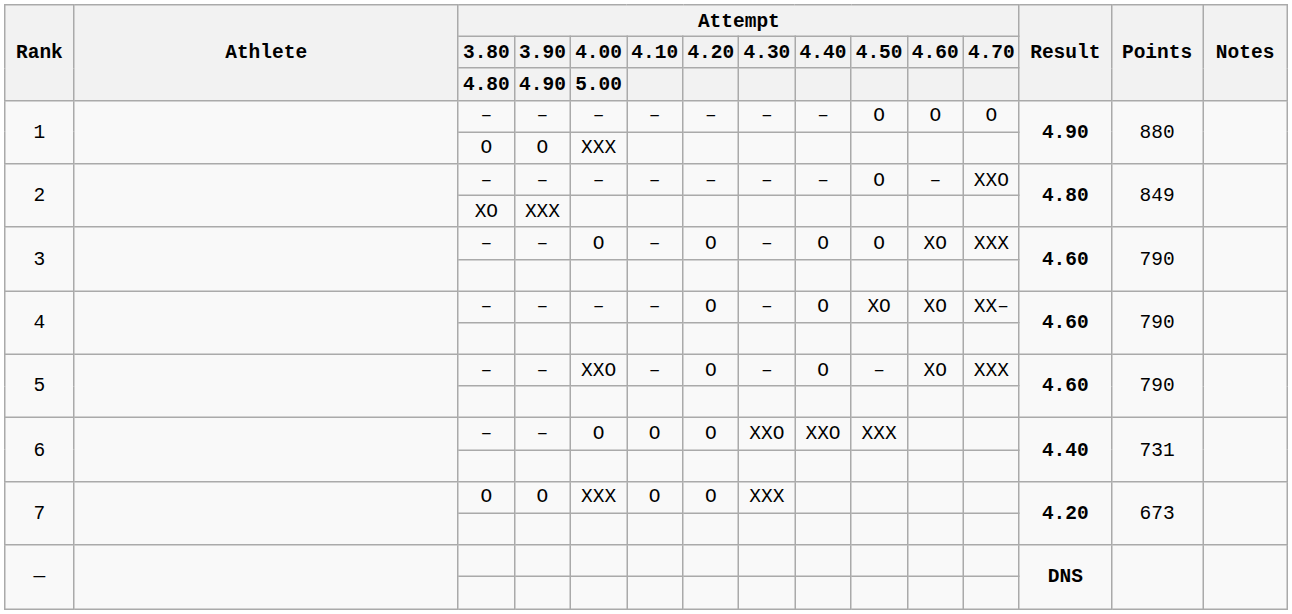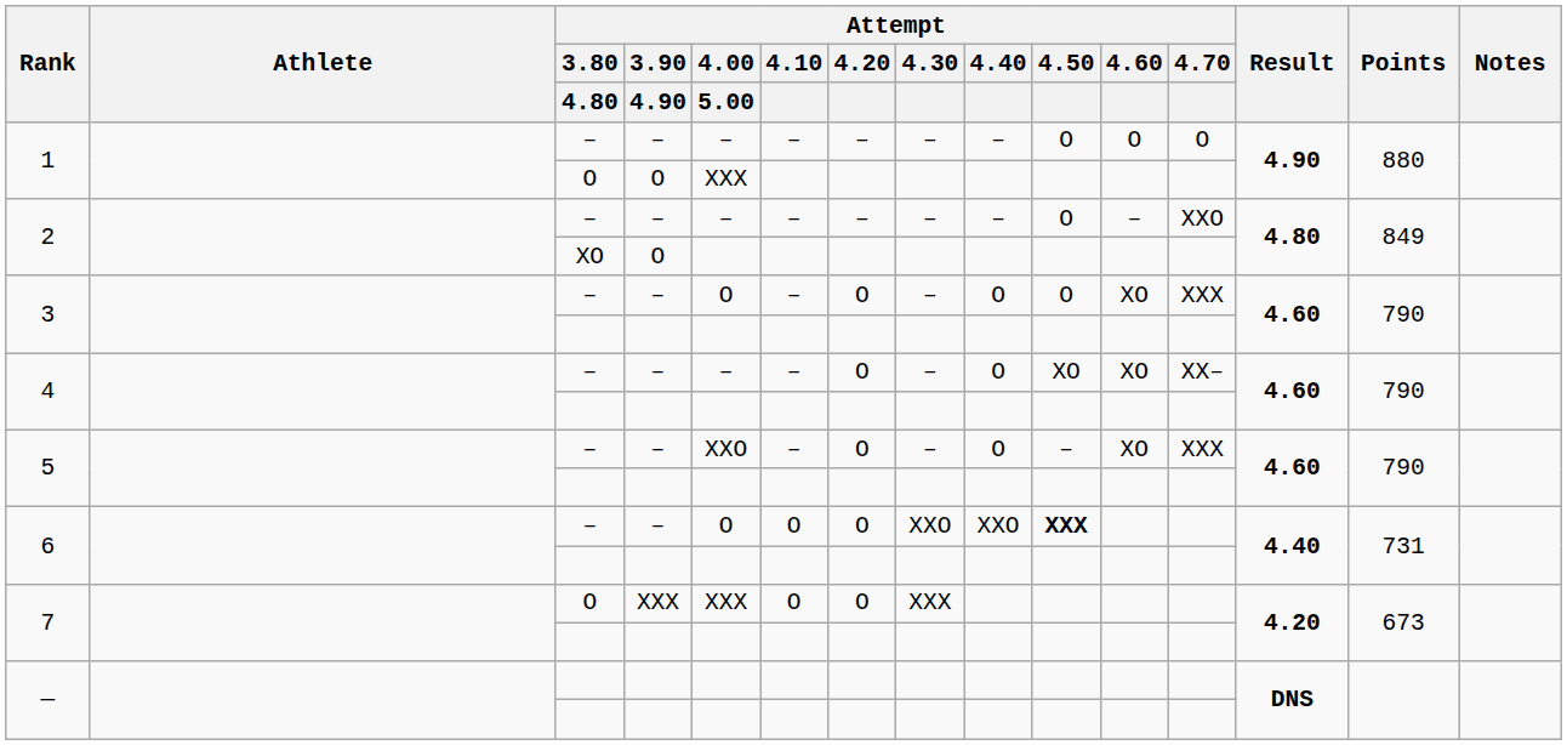 <table class="wikitable" style="text-align:center">
 <tr>
 <th rowspan=3 width=40>Rank</th>
 <th rowspan=3 width=250>Athlete</th>
 <th colspan=10>Attempt</th>
 <th rowspan=3 width=55>Result</th>
 <th rowspan=3 width=55>Points</th>
 <th rowspan=3 width=50>Notes</th>
 </tr>
 <tr>
 <th width=30>3.80</th>
 <th width=30>3.90</th>
 <th width=30>4.00</th>
 <th width=30>4.10</th>
 <th width=30>4.20</th>
 <th width=30>4.30</th>
 <th width=30>4.40</th>
 <th width=30>4.50</th>
 <th width=30>4.60</th>
 <th width=30>4.70</th>
 </tr>
 <tr>
 <th>4.80</th>
 <th>4.90</th>
 <th>5.00</th>
 <th></th>
 <th></th>
 <th></th>
 <th></th>
 <th></th>
 <th></th>
 <th></th>
 </tr>
 <tr>
 <td rowspan=2>1</td>
 <td rowspan=2 align=left></td>
 <td>–</td>
 <td>–</td>
 <td>–</td>
 <td>–</td>
 <td>–</td>
 <td>–</td>
 <td>–</td>
 <td>O</td>
 <td>O</td>
 <td>O</td>
 <td rowspan=2><strong>4.90</strong></td>
 <td rowspan=2>880</td>
 <td rowspan=2></td>
 </tr>
 <tr>
 <td>O</td>
 <td>O</td>
 <td>XXX</td>
 <td></td>
 <td></td>
 <td></td>
 <td></td>
 <td></td>
 <td></td>
 <td></td>
 </tr>
 <tr>
 <td rowspan=2>2</td>
 <td rowspan=2 align=left></td>
 <td>–</td>
 <td>–</td>
 <td>–</td>
 <td>–</td>
 <td>–</td>
 <td>–</td>
 <td>–</td>
 <td>O</td>
 <td>–</td>
 <td>XXO</td>
 <td rowspan=2><strong>4.80</strong></td>
 <td rowspan=2>849</td>
 <td rowspan=2></td>
 </tr>
 <tr>
 <td>XO</td>
-<td>XXX</td>
+<td>O</td>
 <td></td>
 <td></td>
 <td></td>
 <td></td>
 <td></td>
 <td></td>
 <td></td>
 <td></td>
 </tr>
 <tr>
 <td rowspan=2>3</td>
 <td rowspan=2 align=left></td>
 <td>–</td>
 <td>–</td>
 <td>O</td>
 <td>–</td>
 <td>O</td>
 <td>–</td>
 <td>O</td>
 <td>O</td>
 <td>XO</td>
 <td>XXX</td>
 <td rowspan=2><strong>4.60</strong></td>
 <td rowspan=2>790</td>
 <td rowspan=2></td>
 </tr>
 <tr>
 <td> </td>
 <td></td>
 <td></td>
 <td></td>
 <td></td>
 <td></td>
 <td></td>
 <td></td>
 <td></td>
 <td></td>
 </tr>
 <tr>
 <td rowspan=2>4</td>
 <td rowspan=2 align=left></td>
 <td>–</td>
 <td>–</td>
 <td>–</td>
 <td>–</td>
 <td>O</td>
 <td>–</td>
 <td>O</td>
 <td>XO</td>
 <td>XO</td>
 <td>XX–</td>
 <td rowspan=2><strong>4.60</strong></td>
 <td rowspan=2>790</td>
 <td rowspan=2></td>
 </tr>
 <tr>
 <td> </td>
 <td></td>
 <td></td>
 <td></td>
 <td></td>
 <td></td>
 <td></td>
 <td></td>
 <td></td>
 <td></td>
 </tr>
 <tr>
 <td rowspan=2>5</td>
 <td rowspan=2 align=left></td>
 <td>–</td>
 <td>–</td>
 <td>XXO</td>
 <td>–</td>
 <td>O</td>
 <td>–</td>
 <td>O</td>
 <td>–</td>
 <td>XO</td>
 <td>XXX</td>
 <td rowspan=2><strong>4.60</strong></td>
 <td rowspan=2>790</td>
 <td rowspan=2></td>
 </tr>
 <tr>
 <td> </td>
 <td></td>
 <td></td>
 <td></td>
 <td></td>
 <td></td>
 <td></td>
 <td></td>
 <td></td>
 <td></td>
 </tr>
 <tr>
 <td rowspan=2>6</td>
 <td rowspan=2 align=left></td>
 <td>–</td>
 <td>–</td>
 <td>O</td>
 <td>O</td>
 <td>O</td>
 <td>XXO</td>
 <td>XXO</td>
-<td>XXX</td>
+<td><strong>XXX</strong></td>
 <td></td>
 <td></td>
 <td rowspan=2><strong>4.40</strong></td>
 <td rowspan=2>731</td>
 <td rowspan=2></td>
 </tr>
 <tr>
 <td> </td>
 <td></td>
 <td></td>
 <td></td>
 <td></td>
 <td></td>
 <td></td>
 <td></td>
 <td></td>
 <td></td>
 </tr>
 <tr>
 <td rowspan=2>7</td>
 <td rowspan=2 align=left></td>
 <td>O</td>
-<td>O</td>
+<td>XXX</td>
 <td>XXX</td>
 <td>O</td>
 <td>O</td>
 <td>XXX</td>
 <td></td>
 <td></td>
 <td></td>
 <td></td>
 <td rowspan=2><strong>4.20</strong></td>
 <td rowspan=2>673</td>
 <td rowspan=2></td>
 </tr>
 <tr>
 <td> </td>
 <td></td>
 <td></td>
 <td></td>
 <td></td>
 <td></td>
 <td></td>
 <td></td>
 <td></td>
 <td></td>
 </tr>
 <tr>
 <td rowspan=2>—</td>
 <td rowspan=2 align=left></td>
 <td> </td>
 <td></td>
 <td></td>
 <td></td>
 <td></td>
 <td></td>
 <td></td>
 <td></td>
 <td></td>
 <td></td>
 <td rowspan=2><strong>DNS</strong></td>
 <td rowspan=2></td>
 <td rowspan=2></td>
 </tr>
 <tr>
 <td> </td>
 <td></td>
 <td></td>
 <td></td>
 <td></td>
 <td></td>
 <td></td>
 <td></td>
 <td></td>
 <td></td>
 </tr>
 </table>
